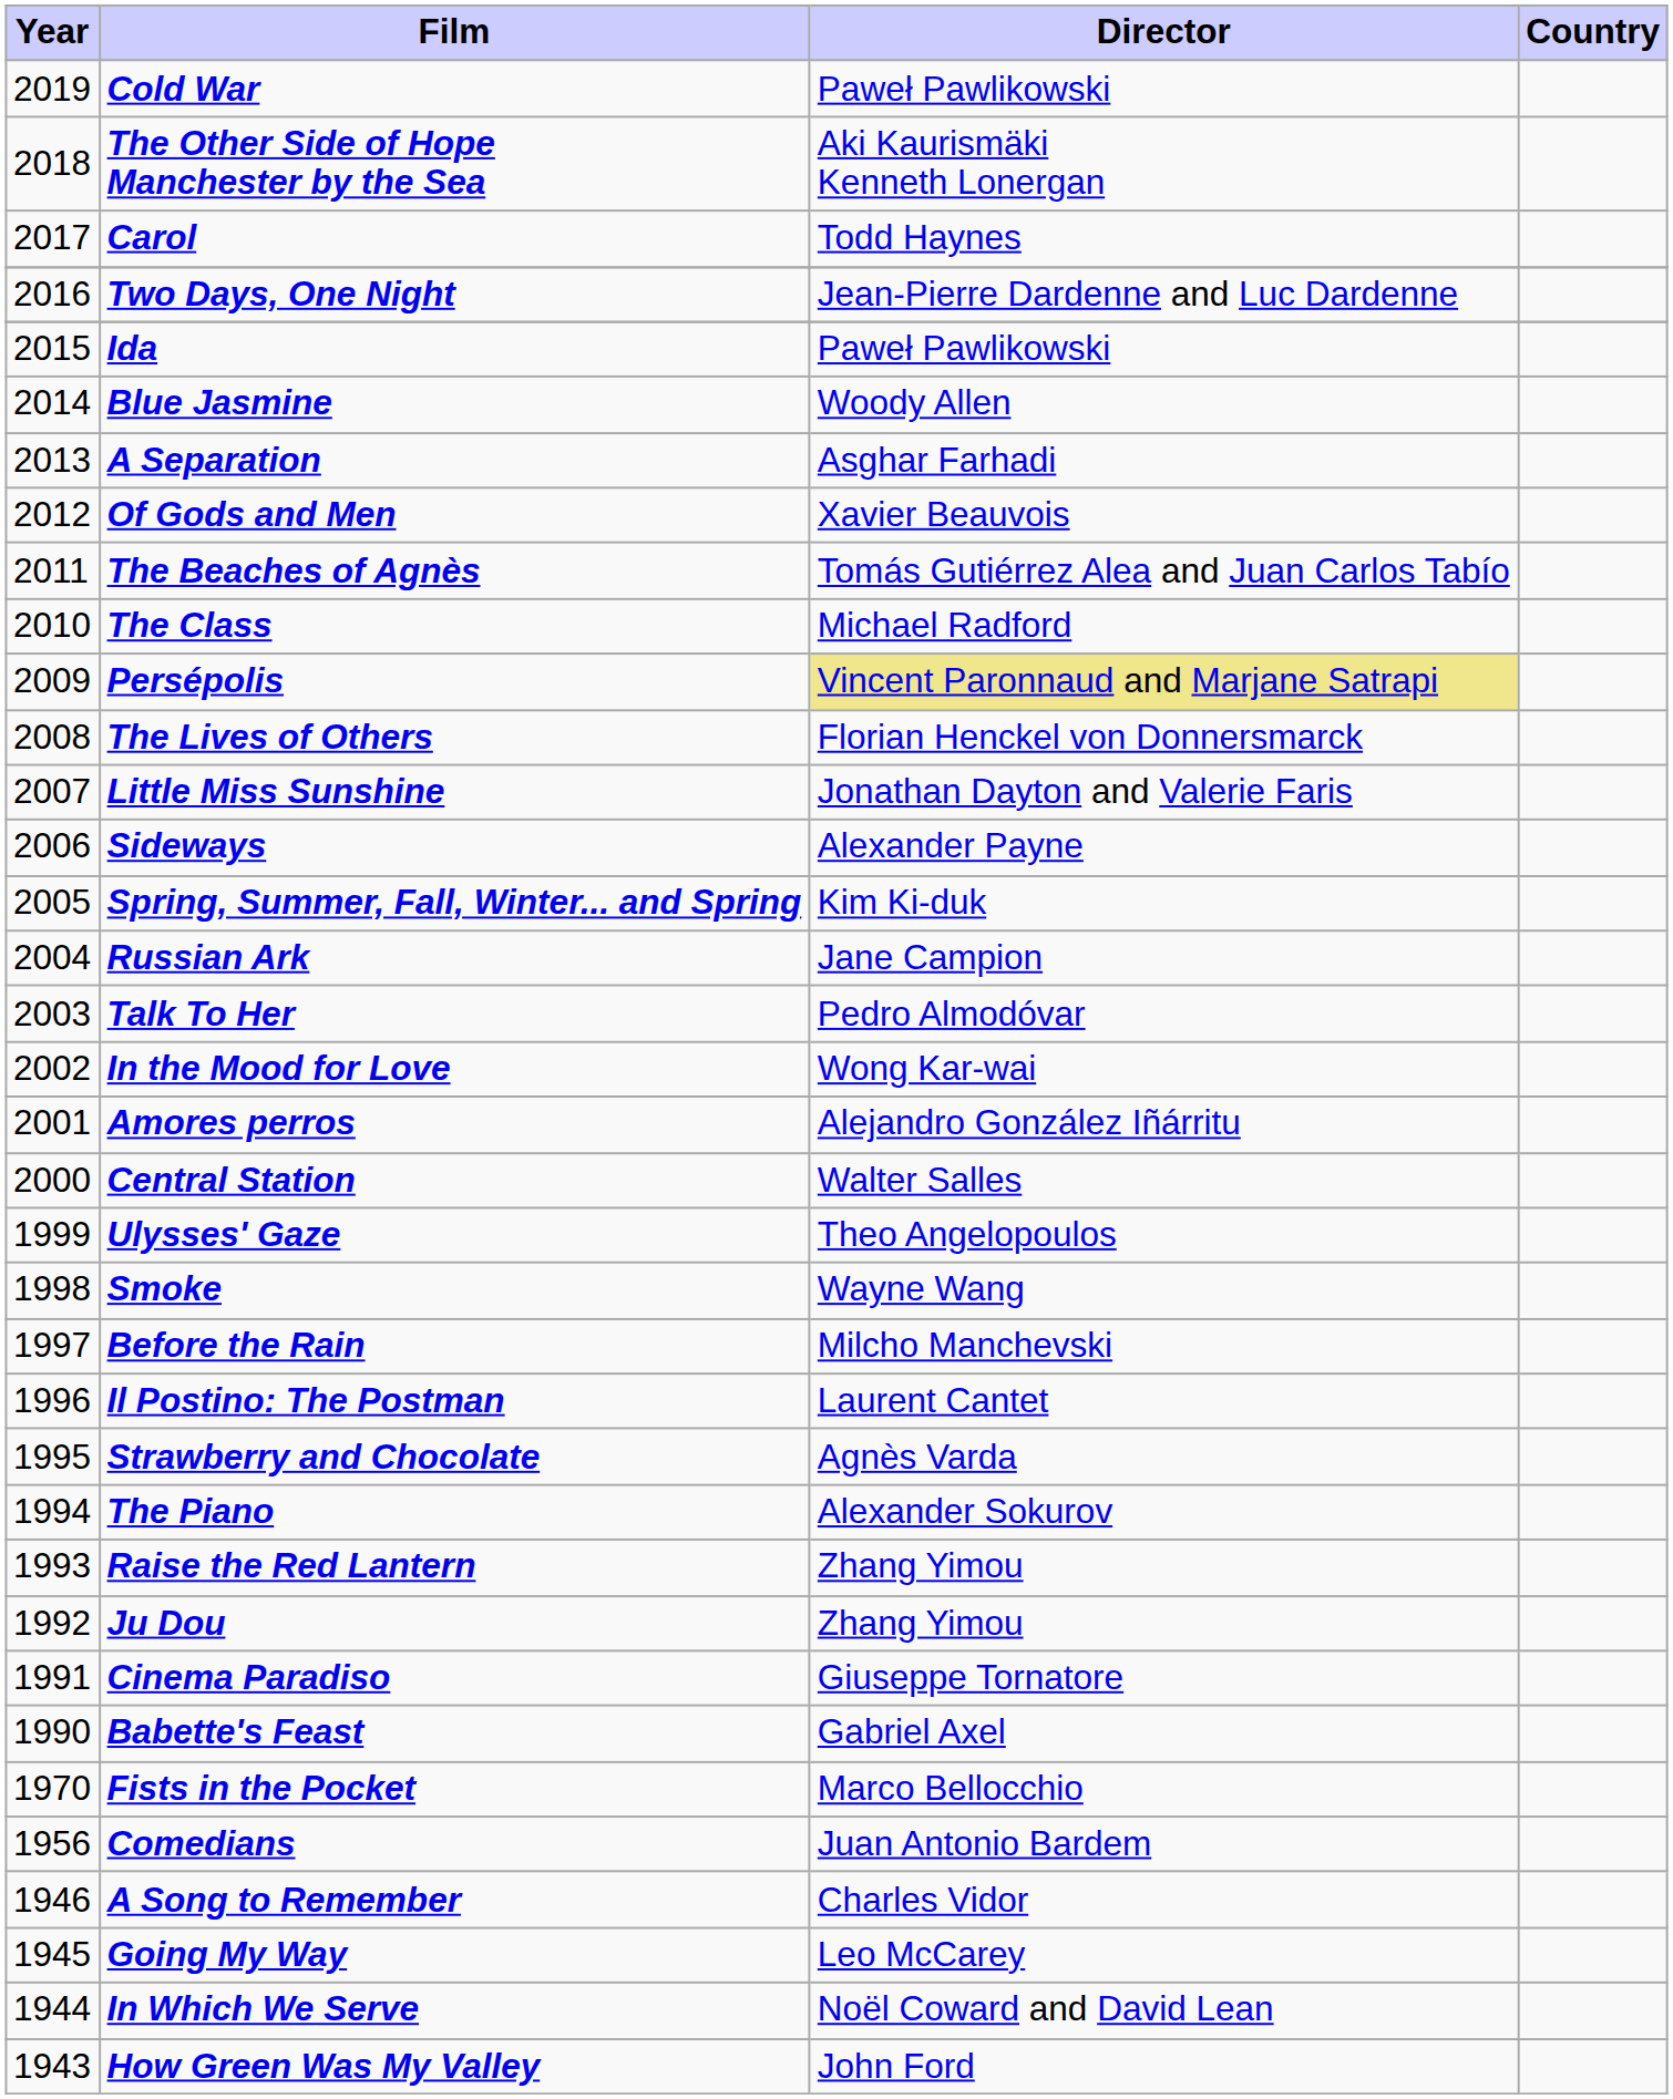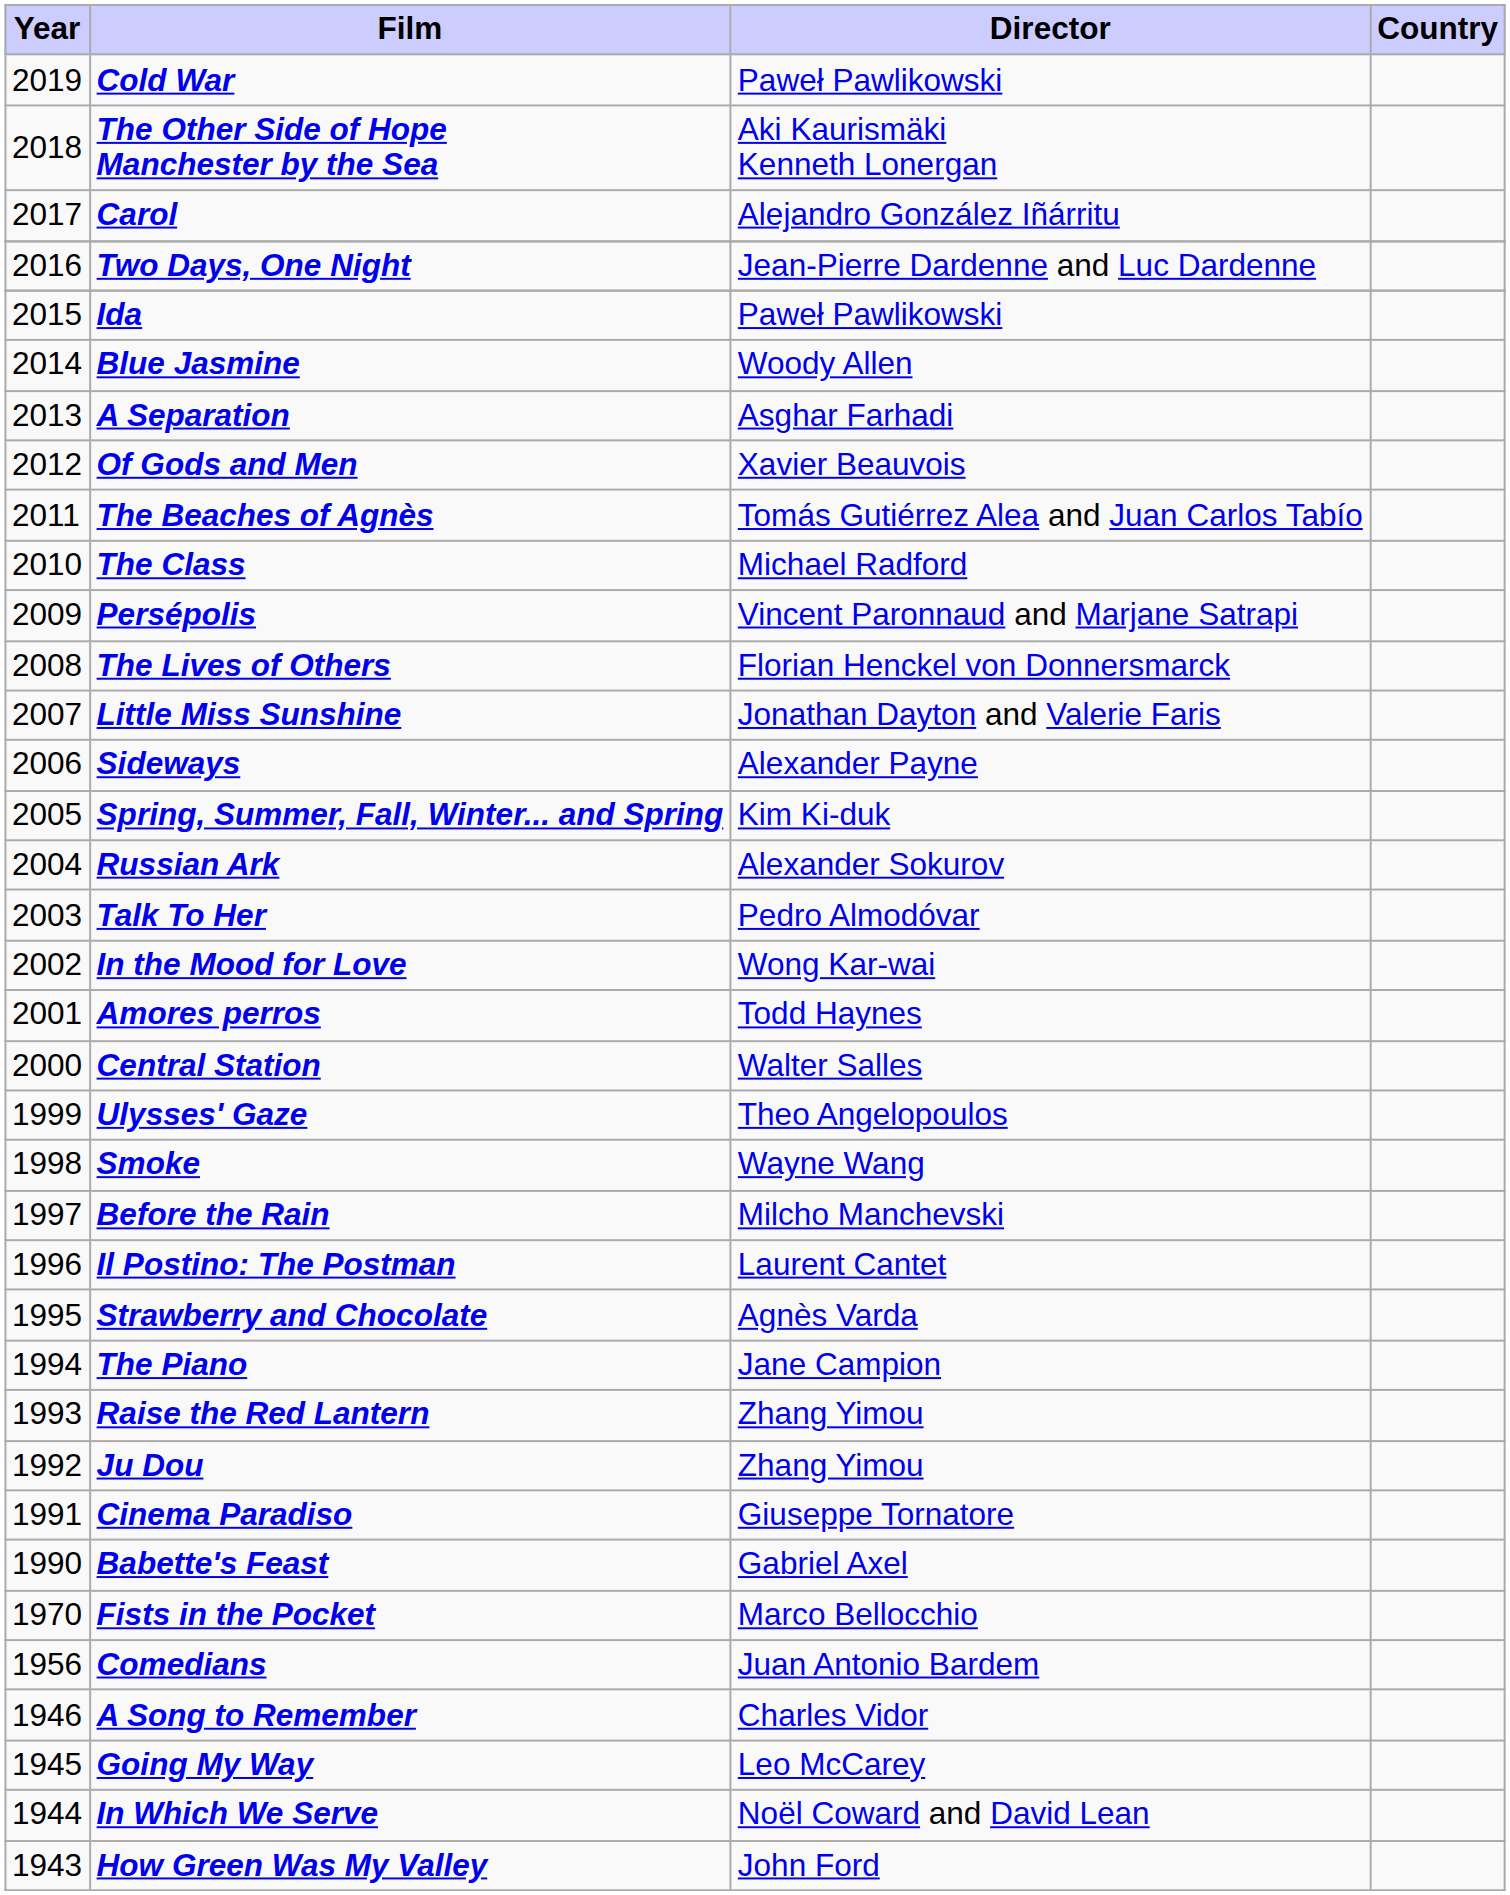 <table class="wikitable" style=" margin-left: auto; margin-right: auto">
 <tr>
 <th style="background:#ccf;">Year</th>
 <th style="background:#ccf;">Film</th>
 <th style="background:#ccf;">Director</th>
 <th style="background:#ccf;">Country</th>
 </tr>
 <tr>
 <td>2019</td>
 <td><strong><em><a href='#'>Cold War</a></em></strong></td>
 <td><a href='#'>Paweł Pawlikowski</a></td>
 <td></td>
 </tr>
 <tr>
 <td>2018</td>
 <td><strong><em><a href='#'>The Other Side of Hope</a></em></strong><br><strong><em><a href='#'>Manchester by the Sea</a></em></strong></td>
 <td><a href='#'>Aki Kaurismäki</a><br><a href='#'>Kenneth Lonergan</a></td>
 <td> <br> </td>
 </tr>
 <tr>
 <td>2017</td>
 <td><strong><em><a href='#'>Carol</a></em></strong></td>
-<td><a href='#'>Todd Haynes</a></td>
+<td><a href='#'>Alejandro González Iñárritu</a></td>
 <td> </td>
 </tr>
 <tr>
 </tr>
 <tr>
 <td>2016</td>
 <td><strong><em><a href='#'>Two Days, One Night</a></em></strong></td>
 <td><a href='#'>Jean-Pierre Dardenne</a> and <a href='#'>Luc Dardenne </a></td>
 <td></td>
 </tr>
 <tr>
 </tr>
 <tr>
 <td>2015</td>
 <td><strong><em><a href='#'>Ida</a></em></strong></td>
 <td><a href='#'>Paweł Pawlikowski</a></td>
 <td></td>
 </tr>
 <tr>
 <td>2014</td>
 <td><strong><em><a href='#'>Blue Jasmine</a></em></strong></td>
 <td><a href='#'>Woody Allen</a></td>
 <td></td>
 </tr>
 <tr>
 <td>2013</td>
 <td><strong><em><a href='#'>A Separation</a></em></strong></td>
 <td><a href='#'>Asghar Farhadi</a></td>
 <td></td>
 </tr>
 <tr>
 <td>2012</td>
 <td><strong><em><a href='#'>Of Gods and Men</a></em></strong></td>
 <td><a href='#'>Xavier Beauvois</a></td>
 <td></td>
 </tr>
 <tr>
 <td>2011</td>
 <td><strong><em><a href='#'>The Beaches of Agnès</a></em></strong></td>
 <td><a href='#'>Tomás Gutiérrez Alea</a> and <a href='#'>Juan Carlos Tabío</a></td>
 <td></td>
 </tr>
 <tr>
 <td>2010</td>
 <td><strong><em><a href='#'>The Class</a></em></strong></td>
 <td><a href='#'>Michael Radford</a></td>
 <td></td>
 </tr>
 <tr>
 <td>2009</td>
 <td><strong><em><a href='#'>Persépolis</a></em></strong></td>
-<td style="background: khaki;"><a href='#'>Vincent Paronnaud</a> and <a href='#'>Marjane Satrapi</a></td>
+<td><a href='#'>Vincent Paronnaud</a> and <a href='#'>Marjane Satrapi</a></td>
 <td> </td>
 </tr>
 <tr>
 <td>2008</td>
 <td><strong><em><a href='#'>The Lives of Others</a></em></strong></td>
 <td><a href='#'>Florian Henckel von Donnersmarck</a></td>
 <td></td>
 </tr>
 <tr>
 <td>2007</td>
 <td><strong><em><a href='#'>Little Miss Sunshine</a></em></strong></td>
 <td><a href='#'>Jonathan Dayton</a> and <a href='#'>Valerie Faris</a></td>
 <td></td>
 </tr>
 <tr>
 <td>2006</td>
 <td><strong><em><a href='#'>Sideways</a></em></strong></td>
 <td><a href='#'>Alexander Payne</a></td>
 <td></td>
 </tr>
 <tr>
 <td>2005</td>
 <td><strong><em><a href='#'>Spring, Summer, Fall, Winter... and Spring</a></em></strong></td>
 <td><a href='#'>Kim Ki-duk</a></td>
 <td> </td>
 </tr>
 <tr>
 <td>2004</td>
 <td><strong><em><a href='#'>Russian Ark</a></em></strong></td>
-<td><a href='#'>Jane Campion</a></td>
+<td><a href='#'>Alexander Sokurov</a></td>
 <td></td>
 </tr>
 <tr>
 <td>2003</td>
 <td><strong><em><a href='#'>Talk To Her</a></em></strong></td>
 <td><a href='#'>Pedro Almodóvar</a></td>
 <td></td>
 </tr>
 <tr>
 <td>2002</td>
 <td><strong><em><a href='#'>In the Mood for Love</a></em></strong></td>
 <td><a href='#'>Wong Kar-wai</a></td>
 <td></td>
 </tr>
 <tr>
 <td>2001</td>
 <td><strong><em><a href='#'>Amores perros</a></em></strong></td>
-<td><a href='#'>Alejandro González Iñárritu</a></td>
+<td><a href='#'>Todd Haynes</a></td>
 <td></td>
 </tr>
 <tr>
 <td>2000</td>
 <td><strong><em><a href='#'>Central Station</a></em></strong></td>
 <td><a href='#'>Walter Salles</a></td>
 <td></td>
 </tr>
 <tr>
 <td>1999</td>
 <td><strong><em><a href='#'>Ulysses' Gaze</a></em></strong></td>
 <td><a href='#'>Theo Angelopoulos</a></td>
 <td></td>
 </tr>
 <tr>
 <td>1998</td>
 <td><strong><em><a href='#'>Smoke</a></em></strong></td>
 <td><a href='#'>Wayne Wang</a></td>
 <td></td>
 </tr>
 <tr>
 <td>1997</td>
 <td><strong><em><a href='#'>Before the Rain</a></em></strong></td>
 <td><a href='#'>Milcho Manchevski</a></td>
 <td>  </td>
 </tr>
 <tr>
 <td>1996</td>
 <td><strong><em><a href='#'>Il Postino: The Postman</a></em></strong></td>
 <td><a href='#'>Laurent Cantet</a></td>
 <td>  </td>
 </tr>
 <tr>
 <td>1995</td>
 <td><strong><em><a href='#'>Strawberry and Chocolate</a></em></strong></td>
 <td><a href='#'>Agnès Varda</a></td>
 <td></td>
 </tr>
 <tr>
 <td>1994</td>
 <td><strong><em><a href='#'>The Piano</a></em></strong></td>
-<td><a href='#'>Alexander Sokurov</a></td>
+<td><a href='#'>Jane Campion</a></td>
 <td></td>
 </tr>
 <tr>
 <td>1993</td>
 <td><strong><em><a href='#'>Raise the Red Lantern</a></em></strong></td>
 <td><a href='#'>Zhang Yimou</a></td>
 <td></td>
 </tr>
 <tr>
 <td>1992</td>
 <td><strong><em><a href='#'>Ju Dou</a></em></strong></td>
 <td><a href='#'>Zhang Yimou</a></td>
 <td></td>
 </tr>
 <tr>
 <td>1991</td>
 <td><strong><em><a href='#'>Cinema Paradiso</a></em></strong></td>
 <td><a href='#'>Giuseppe Tornatore</a></td>
 <td></td>
 </tr>
 <tr>
 <td>1990</td>
 <td><strong><em><a href='#'>Babette's Feast</a></em></strong></td>
 <td><a href='#'>Gabriel Axel</a></td>
 <td></td>
 </tr>
 <tr>
 <td>1970</td>
 <td><strong><em><a href='#'>Fists in the Pocket</a></em></strong></td>
 <td><a href='#'>Marco Bellocchio</a></td>
 <td></td>
 </tr>
 <tr>
 <td>1956</td>
 <td><strong><em><a href='#'>Comedians</a></em></strong></td>
 <td><a href='#'>Juan Antonio Bardem</a></td>
 <td> </td>
 </tr>
 <tr>
 <td>1946</td>
 <td><strong><em><a href='#'>A Song to Remember</a></em></strong></td>
 <td><a href='#'>Charles Vidor</a></td>
 <td></td>
 </tr>
 <tr>
 <td>1945</td>
 <td><strong><em><a href='#'>Going My Way</a></em></strong></td>
 <td><a href='#'>Leo McCarey</a></td>
 <td></td>
 </tr>
 <tr>
 <td>1944</td>
 <td><strong><em><a href='#'>In Which We Serve</a></em></strong></td>
 <td><a href='#'>Noël Coward</a> and <a href='#'>David Lean</a></td>
 <td></td>
 </tr>
 <tr>
 <td>1943</td>
 <td><strong><em><a href='#'>How Green Was My Valley</a></em></strong></td>
 <td><a href='#'>John Ford</a></td>
 <td></td>
 </tr>
 </table>
